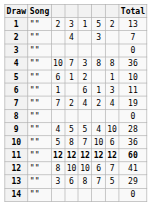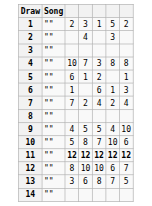 <table class="wikitable collapsible plainrowheaders" style="margin: 1em auto 1em auto; text-align:center;">
 <tr>
 <th>Draw</th>
 <th>Song</th>
 <th><small></small></th>
 <th><small></small></th>
 <th><small></small></th>
 <th><small></small></th>
 <th><small></small></th>
-<th>Total</th>
 </tr>
 <tr>
 <th scope="row" style="text-align:center;">1</th>
 <td align="left">""</td>
 <td>2</td>
 <td>3</td>
 <td>1</td>
 <td>5</td>
 <td>2</td>
-<td>13</td>
 </tr>
 <tr>
 <th scope="row" style="text-align:center;">2</th>
 <td align="left">""</td>
 <td></td>
 <td>4</td>
 <td></td>
 <td>3</td>
 <td></td>
-<td>7</td>
 </tr>
 <tr>
 <th scope="row" style="text-align:center;">3</th>
 <td align="left">""</td>
 <td></td>
 <td></td>
 <td></td>
 <td></td>
 <td></td>
-<td>0</td>
 </tr>
 <tr>
 <th scope="row" style="text-align:center;">4</th>
 <td align="left">""</td>
 <td>10</td>
 <td>7</td>
 <td>3</td>
 <td>8</td>
 <td>8</td>
-<td>36</td>
 </tr>
 <tr>
 <th scope="row" style="text-align:center;">5</th>
 <td align="left">""</td>
 <td>6</td>
 <td>1</td>
 <td>2</td>
 <td></td>
 <td>1</td>
-<td>10</td>
 </tr>
 <tr>
 <th scope="row" style="text-align:center;">6</th>
 <td align="left">""</td>
 <td>1</td>
 <td></td>
 <td>6</td>
 <td>1</td>
 <td>3</td>
-<td>11</td>
 </tr>
 <tr>
 <th scope="row" style="text-align:center;">7</th>
 <td align="left">""</td>
 <td>7</td>
 <td>2</td>
 <td>4</td>
 <td>2</td>
 <td>4</td>
-<td>19</td>
 </tr>
 <tr>
 <th scope="row" style="text-align:center;">8</th>
 <td align="left">""</td>
 <td></td>
 <td></td>
 <td></td>
 <td></td>
 <td></td>
-<td>0</td>
 </tr>
 <tr>
 <th scope="row" style="text-align:center;">9</th>
 <td align="left">""</td>
 <td>4</td>
 <td>5</td>
 <td>5</td>
 <td>4</td>
 <td>10</td>
-<td>28</td>
 </tr>
 <tr>
 <th scope="row" style="text-align:center;">10</th>
 <td align="left">""</td>
 <td>5</td>
 <td>8</td>
 <td>7</td>
 <td>10</td>
 <td>6</td>
-<td>36</td>
 </tr>
 <tr>
 <th scope="row" style="text-align:center;">11</th>
 <td align="left">""</td>
 <td><strong>12</strong></td>
 <td><strong>12</strong></td>
 <td><strong>12</strong></td>
 <td><strong>12</strong></td>
 <td><strong>12</strong></td>
-<td><strong>60</strong></td>
 </tr>
 <tr>
 <th scope="row" style="text-align:center;">12</th>
 <td align="left">""</td>
 <td>8</td>
 <td>10</td>
 <td>10</td>
 <td>6</td>
 <td>7</td>
-<td>41</td>
 </tr>
 <tr>
 <th scope="row" style="text-align:center;">13</th>
 <td align="left">""</td>
 <td>3</td>
 <td>6</td>
 <td>8</td>
 <td>7</td>
 <td>5</td>
-<td>29</td>
 </tr>
 <tr>
 <th scope="row" style="text-align:center;">14</th>
 <td align="left">""</td>
 <td></td>
 <td></td>
 <td></td>
 <td></td>
 <td></td>
-<td>0</td>
 </tr>
 </table>
